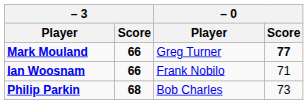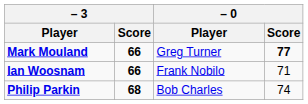 <table class=wikitable>
 <tr>
 <th colspan=2> – 3</th>
 <th colspan=2> – 0</th>
 </tr>
 <tr>
 <th width=140>Player</th>
 <th>Score</th>
 <th width=140>Player</th>
 <th>Score</th>
 </tr>
 <tr>
 <td><strong><a href='#'>Mark Mouland</a></strong></td>
 <td align=center><strong>66</strong></td>
 <td><a href='#'>Greg Turner</a></td>
 <td align=center><strong>77</strong></td>
 </tr>
 <tr>
 <td><strong><a href='#'>Ian Woosnam</a></strong></td>
 <td align=center><strong>66</strong></td>
 <td><a href='#'>Frank Nobilo</a></td>
 <td align=center>71</td>
 </tr>
 <tr>
 <td><strong><a href='#'>Philip Parkin</a></strong></td>
 <td align=center><strong>68</strong></td>
 <td><a href='#'>Bob Charles</a></td>
-<td align=center>73</td>
+<td align=center>74</td>
 </tr>
 </table>
